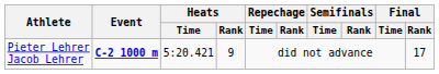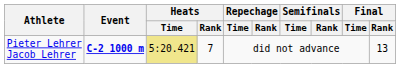 <table class=wikitable style="font-size:90%">
 <tr>
 <th rowspan="2">Athlete</th>
 <th rowspan="2">Event</th>
 <th colspan="2">Heats</th>
 <th colspan="2">Repechage</th>
 <th colspan="2">Semifinals</th>
 <th colspan="2">Final</th>
 </tr>
 <tr style="font-size:95%">
 <th>Time</th>
 <th>Rank</th>
 <th>Time</th>
 <th>Rank</th>
 <th>Time</th>
 <th>Rank</th>
 <th>Time</th>
 <th>Rank</th>
 </tr>
 <tr align=center>
 <td align=left><a href='#'>Pieter Lehrer</a><br><a href='#'>Jacob Lehrer</a></td>
 <td align=left><strong><a href='#'>C-2 1000 m</a></strong></td>
-<td>5:20.421</td>
-<td>9</td>
+<td style="background: khaki;">5:20.421</td>
+<td>7</td>
 <td colspan=5>did not advance</td>
-<td>17</td>
+<td>13</td>
 </tr>
 </table>
